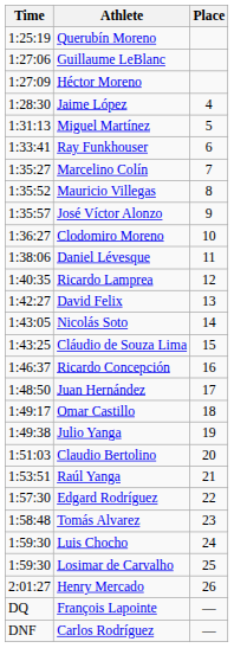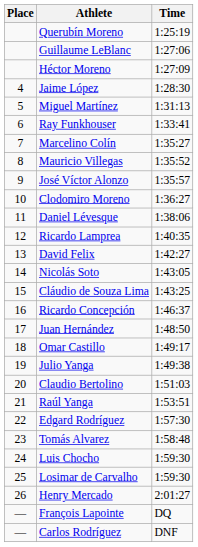 <table class=wikitable>
 <tr>
+<th>Place</th>
+<th>Athlete</th>
 <th>Time</th>
-<th>Athlete</th>
-<th>Place</th>
 </tr>
 <tr>
+<td align=center></td>
+<td><a href='#'>Querubín Moreno</a> </td>
 <td>1:25:19</td>
-<td><a href='#'>Querubín Moreno</a> </td>
-<td align=center></td>
 </tr>
 <tr>
+<td align=center></td>
+<td><a href='#'>Guillaume LeBlanc</a> </td>
 <td>1:27:06</td>
-<td><a href='#'>Guillaume LeBlanc</a> </td>
-<td align=center></td>
 </tr>
 <tr>
+<td align=center></td>
+<td><a href='#'>Héctor Moreno</a> </td>
 <td>1:27:09</td>
-<td><a href='#'>Héctor Moreno</a> </td>
-<td align=center></td>
 </tr>
 <tr>
+<td align=center>4</td>
+<td><a href='#'>Jaime López</a> </td>
 <td>1:28:30</td>
-<td><a href='#'>Jaime López</a> </td>
-<td align=center>4</td>
 </tr>
 <tr>
+<td align=center>5</td>
+<td><a href='#'>Miguel Martínez</a> </td>
 <td>1:31:13</td>
-<td><a href='#'>Miguel Martínez</a> </td>
-<td align=center>5</td>
 </tr>
 <tr>
+<td align=center>6</td>
+<td><a href='#'>Ray Funkhouser</a> </td>
 <td>1:33:41</td>
-<td><a href='#'>Ray Funkhouser</a> </td>
-<td align=center>6</td>
 </tr>
 <tr>
+<td align=center>7</td>
+<td><a href='#'>Marcelino Colín</a> </td>
 <td>1:35:27</td>
-<td><a href='#'>Marcelino Colín</a> </td>
-<td align=center>7</td>
 </tr>
 <tr>
+<td align=center>8</td>
+<td><a href='#'>Mauricio Villegas</a> </td>
 <td>1:35:52</td>
-<td><a href='#'>Mauricio Villegas</a> </td>
-<td align=center>8</td>
 </tr>
 <tr>
+<td align=center>9</td>
+<td><a href='#'>José Víctor Alonzo</a> </td>
 <td>1:35:57</td>
-<td><a href='#'>José Víctor Alonzo</a> </td>
-<td align=center>9</td>
 </tr>
 <tr>
+<td align=center>10</td>
+<td><a href='#'>Clodomiro Moreno</a> </td>
 <td>1:36:27</td>
-<td><a href='#'>Clodomiro Moreno</a> </td>
-<td align=center>10</td>
 </tr>
 <tr>
+<td align=center>11</td>
+<td><a href='#'>Daniel Lévesque</a> </td>
 <td>1:38:06</td>
-<td><a href='#'>Daniel Lévesque</a> </td>
-<td align=center>11</td>
 </tr>
 <tr>
+<td align=center>12</td>
+<td><a href='#'>Ricardo Lamprea</a> </td>
 <td>1:40:35</td>
-<td><a href='#'>Ricardo Lamprea</a> </td>
-<td align=center>12</td>
 </tr>
 <tr>
+<td align=center>13</td>
+<td><a href='#'>David Felix</a> </td>
 <td>1:42:27</td>
-<td><a href='#'>David Felix</a> </td>
-<td align=center>13</td>
 </tr>
 <tr>
+<td align=center>14</td>
+<td><a href='#'>Nicolás Soto</a> </td>
 <td>1:43:05</td>
-<td><a href='#'>Nicolás Soto</a> </td>
-<td align=center>14</td>
 </tr>
 <tr>
+<td align=center>15</td>
+<td><a href='#'>Cláudio de Souza Lima</a> </td>
 <td>1:43:25</td>
-<td><a href='#'>Cláudio de Souza Lima</a> </td>
-<td align=center>15</td>
 </tr>
 <tr>
+<td align=center>16</td>
+<td><a href='#'>Ricardo Concepción</a> </td>
 <td>1:46:37</td>
-<td><a href='#'>Ricardo Concepción</a> </td>
-<td align=center>16</td>
 </tr>
 <tr>
+<td align=center>17</td>
+<td><a href='#'>Juan Hernández</a> </td>
 <td>1:48:50</td>
-<td><a href='#'>Juan Hernández</a> </td>
-<td align=center>17</td>
 </tr>
 <tr>
+<td align=center>18</td>
+<td><a href='#'>Omar Castillo</a> </td>
 <td>1:49:17</td>
-<td><a href='#'>Omar Castillo</a> </td>
-<td align=center>18</td>
 </tr>
 <tr>
+<td align=center>19</td>
+<td><a href='#'>Julio Yanga</a> </td>
 <td>1:49:38</td>
-<td><a href='#'>Julio Yanga</a> </td>
-<td align=center>19</td>
 </tr>
 <tr>
+<td align=center>20</td>
+<td><a href='#'>Claudio Bertolino</a> </td>
 <td>1:51:03</td>
-<td><a href='#'>Claudio Bertolino</a> </td>
-<td align=center>20</td>
 </tr>
 <tr>
+<td align=center>21</td>
+<td><a href='#'>Raúl Yanga</a> </td>
 <td>1:53:51</td>
-<td><a href='#'>Raúl Yanga</a> </td>
-<td align=center>21</td>
 </tr>
 <tr>
+<td align=center>22</td>
+<td><a href='#'>Edgard Rodríguez</a> </td>
 <td>1:57:30</td>
-<td><a href='#'>Edgard Rodríguez</a> </td>
-<td align=center>22</td>
 </tr>
 <tr>
+<td align=center>23</td>
+<td><a href='#'>Tomás Alvarez</a> </td>
 <td>1:58:48</td>
-<td><a href='#'>Tomás Alvarez</a> </td>
-<td align=center>23</td>
 </tr>
 <tr>
+<td align=center>24</td>
+<td><a href='#'>Luis Chocho</a> </td>
 <td>1:59:30</td>
-<td><a href='#'>Luis Chocho</a> </td>
-<td align=center>24</td>
 </tr>
 <tr>
+<td align=center>25</td>
+<td><a href='#'>Losimar de Carvalho</a> </td>
 <td>1:59:30</td>
-<td><a href='#'>Losimar de Carvalho</a> </td>
-<td align=center>25</td>
 </tr>
 <tr>
+<td align=center>26</td>
+<td><a href='#'>Henry Mercado</a> </td>
 <td>2:01:27</td>
-<td><a href='#'>Henry Mercado</a> </td>
-<td align=center>26</td>
 </tr>
 <tr>
+<td align=center>—</td>
+<td><a href='#'>François Lapointe</a> </td>
 <td>DQ</td>
-<td><a href='#'>François Lapointe</a> </td>
-<td align=center>—</td>
 </tr>
 <tr>
+<td align=center>—</td>
+<td><a href='#'>Carlos Rodríguez</a> </td>
 <td>DNF</td>
-<td><a href='#'>Carlos Rodríguez</a> </td>
-<td align=center>—</td>
 </tr>
 </table>
